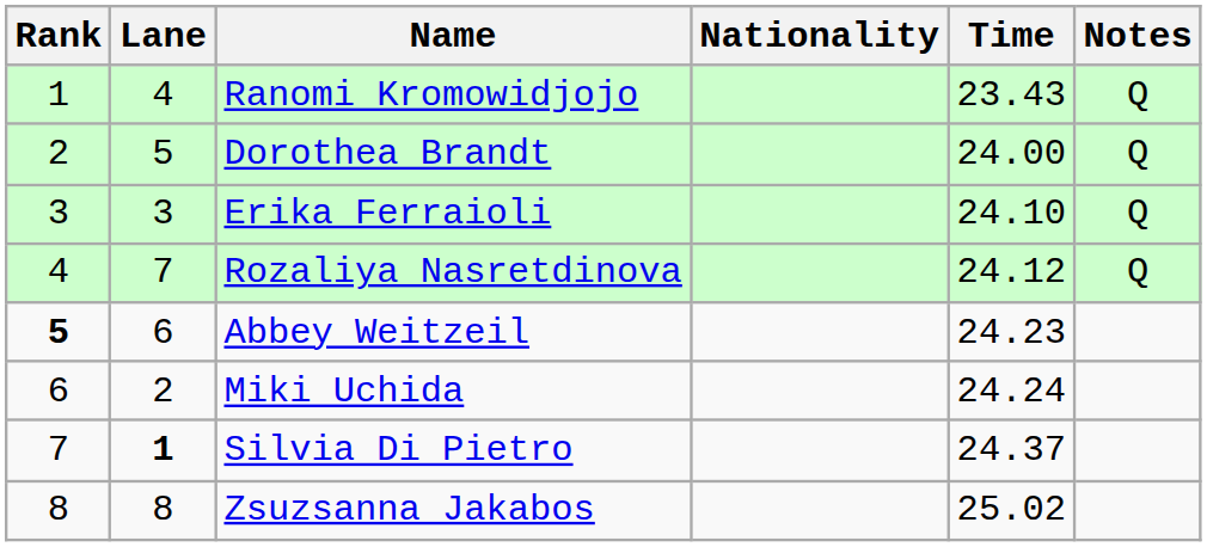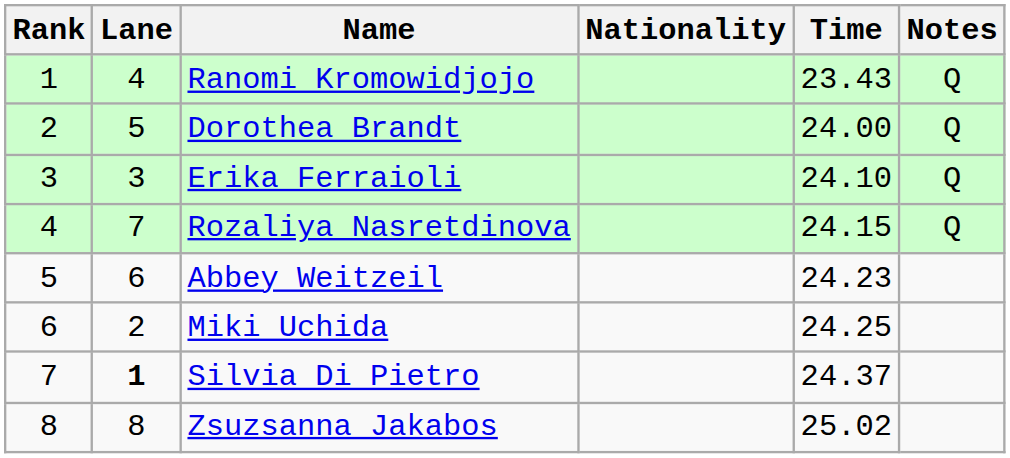 <table class="wikitable sortable" style="text-align:center">
 <tr>
 <th>Rank</th>
 <th>Lane</th>
 <th>Name</th>
 <th>Nationality</th>
 <th>Time</th>
 <th>Notes</th>
 </tr>
 <tr bgcolor=ccffcc>
 <td>1</td>
 <td>4</td>
 <td align=left><a href='#'>Ranomi Kromowidjojo</a></td>
 <td align=left></td>
 <td>23.43</td>
 <td>Q</td>
 </tr>
 <tr bgcolor=ccffcc>
 <td>2</td>
 <td>5</td>
 <td align=left><a href='#'>Dorothea Brandt</a></td>
 <td align=left></td>
 <td>24.00</td>
 <td>Q</td>
 </tr>
 <tr bgcolor=ccffcc>
 <td>3</td>
 <td>3</td>
 <td align=left><a href='#'>Erika Ferraioli</a></td>
 <td align=left></td>
 <td>24.10</td>
 <td>Q</td>
 </tr>
 <tr bgcolor=ccffcc>
 <td>4</td>
 <td>7</td>
 <td align=left><a href='#'>Rozaliya Nasretdinova</a></td>
 <td align=left></td>
-<td>24.12</td>
+<td>24.15</td>
 <td>Q</td>
 </tr>
 <tr>
-<td><strong>5</strong></td>
+<td>5</td>
 <td>6</td>
 <td align=left><a href='#'>Abbey Weitzeil</a></td>
 <td align=left></td>
 <td>24.23</td>
 <td></td>
 </tr>
 <tr>
 <td>6</td>
 <td>2</td>
 <td align=left><a href='#'>Miki Uchida</a></td>
 <td align=left></td>
-<td>24.24</td>
+<td>24.25</td>
 <td></td>
 </tr>
 <tr>
 <td>7</td>
 <td><strong>1</strong></td>
 <td align=left><a href='#'>Silvia Di Pietro</a></td>
 <td align=left></td>
 <td>24.37</td>
 <td></td>
 </tr>
 <tr>
 <td>8</td>
 <td>8</td>
 <td align=left><a href='#'>Zsuzsanna Jakabos</a></td>
 <td align=left></td>
 <td>25.02</td>
 <td></td>
 </tr>
 </table>
